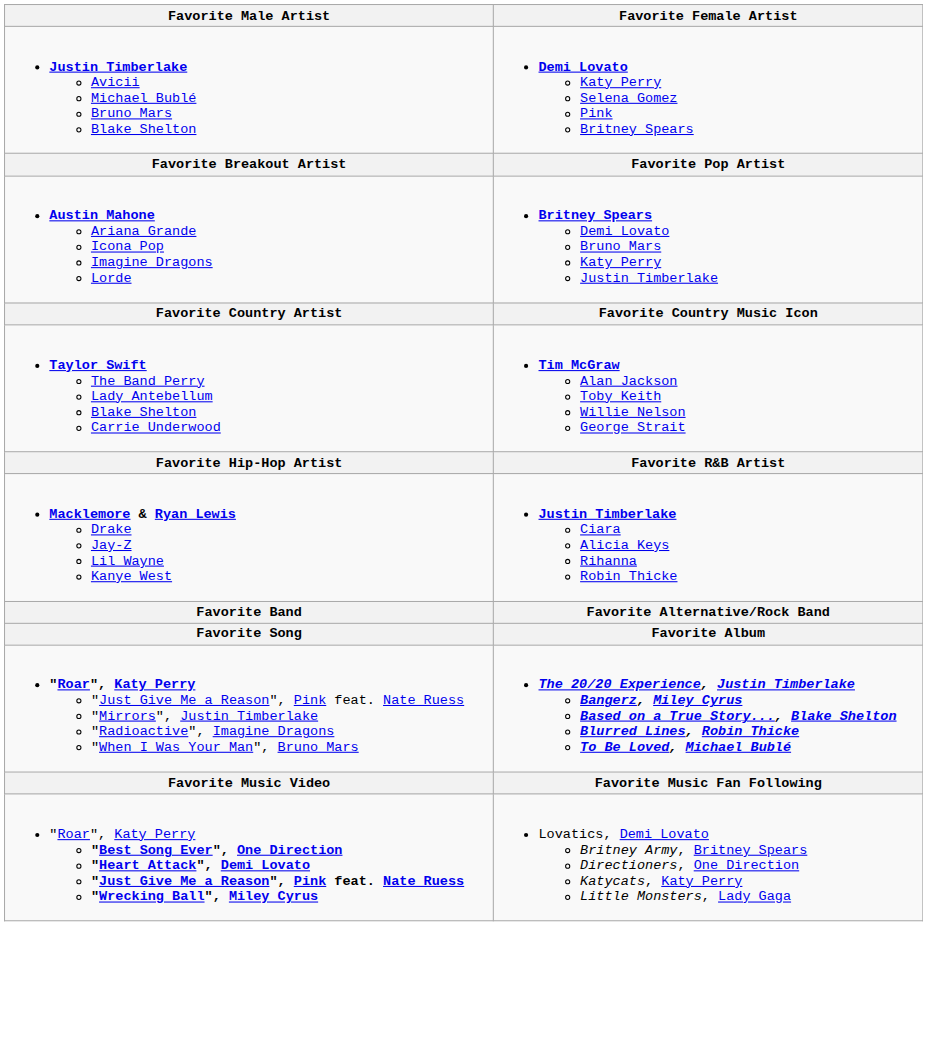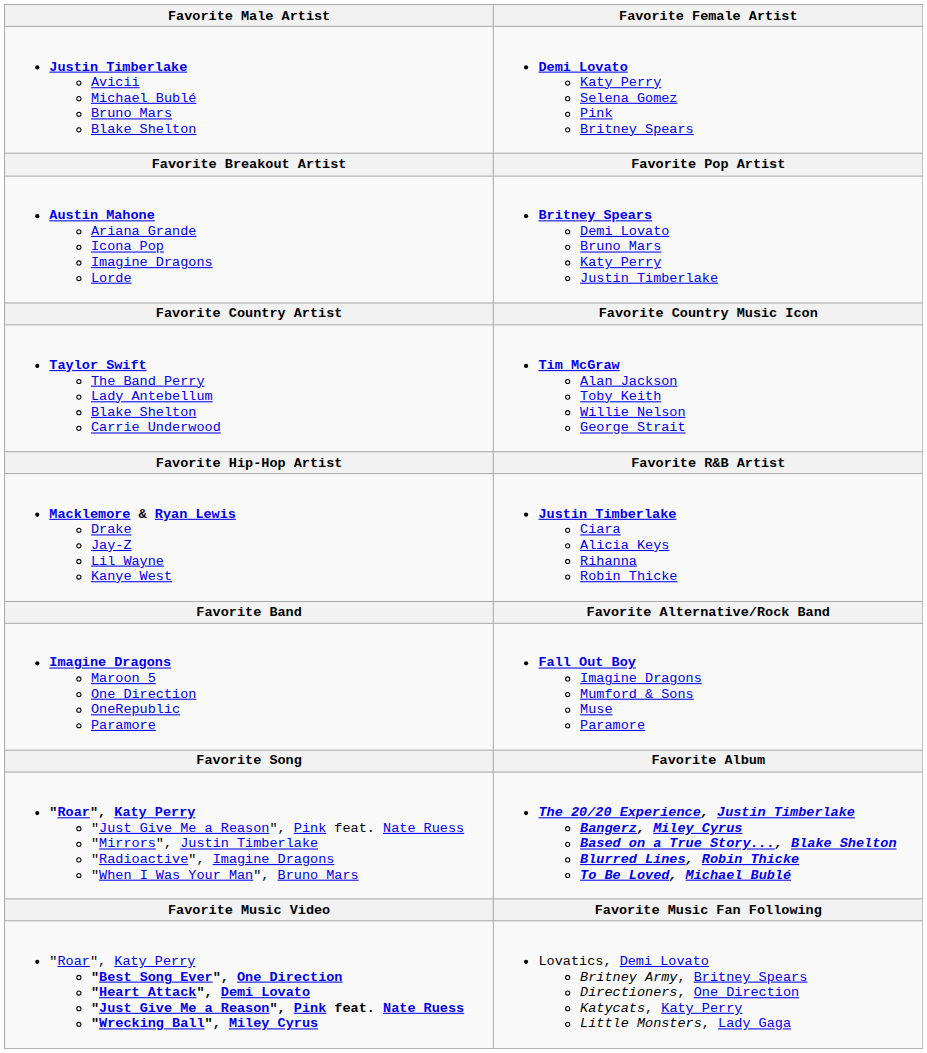 <table class="wikitable" style="width:100%;">
 <tr>
 <th>Favorite Male Artist</th>
 <th>Favorite Female Artist</th>
 </tr>
 <tr>
 <td valign="top"><br><ul><li><strong><a href='#'>Justin Timberlake</a></strong><ul><li><a href='#'>Avicii</a></li><li><a href='#'>Michael Bublé</a></li><li><a href='#'>Bruno Mars</a></li><li><a href='#'>Blake Shelton</a></li></ul></li></ul></td>
 <td valign="top"><br><ul><li><strong><a href='#'>Demi Lovato</a></strong><ul><li><a href='#'>Katy Perry</a></li><li><a href='#'>Selena Gomez</a></li><li><a href='#'>Pink</a></li><li><a href='#'>Britney Spears</a></li></ul></li></ul></td>
 </tr>
 <tr>
 <th>Favorite Breakout Artist</th>
 <th>Favorite Pop Artist</th>
 </tr>
 <tr>
 <td valign="top"><br><ul><li><strong><a href='#'>Austin Mahone</a></strong><ul><li><a href='#'>Ariana Grande</a></li><li><a href='#'>Icona Pop</a></li><li><a href='#'>Imagine Dragons</a></li><li><a href='#'>Lorde</a></li></ul></li></ul></td>
 <td valign="top"><br><ul><li><strong><a href='#'>Britney Spears</a></strong><ul><li><a href='#'>Demi Lovato</a></li><li><a href='#'>Bruno Mars</a></li><li><a href='#'>Katy Perry</a></li><li><a href='#'>Justin Timberlake</a></li></ul></li></ul></td>
 </tr>
 <tr>
 <th>Favorite Country Artist</th>
 <th>Favorite Country Music Icon</th>
 </tr>
 <tr>
 <td valign="top"><br><ul><li><strong><a href='#'>Taylor Swift</a></strong><ul><li><a href='#'>The Band Perry</a></li><li><a href='#'>Lady Antebellum</a></li><li><a href='#'>Blake Shelton</a></li><li><a href='#'>Carrie Underwood</a></li></ul></li></ul></td>
 <td valign="top"><br><ul><li><strong><a href='#'>Tim McGraw</a></strong><ul><li><a href='#'>Alan Jackson</a></li><li><a href='#'>Toby Keith</a></li><li><a href='#'>Willie Nelson</a></li><li><a href='#'>George Strait</a></li></ul></li></ul></td>
 </tr>
 <tr>
 <th>Favorite Hip-Hop Artist</th>
 <th>Favorite R&B Artist</th>
 </tr>
 <tr>
 <td valign="top"><br><ul><li><strong><a href='#'>Macklemore</a> & <a href='#'>Ryan Lewis</a></strong><ul><li><a href='#'>Drake</a></li><li><a href='#'>Jay-Z</a></li><li><a href='#'>Lil Wayne</a></li><li><a href='#'>Kanye West</a></li></ul></li></ul></td>
 <td valign="top"><br><ul><li><strong><a href='#'>Justin Timberlake</a></strong><ul><li><a href='#'>Ciara</a></li><li><a href='#'>Alicia Keys</a></li><li><a href='#'>Rihanna</a></li><li><a href='#'>Robin Thicke</a></li></ul></li></ul></td>
 </tr>
 <tr>
 <th>Favorite Band</th>
 <th>Favorite Alternative/Rock Band</th>
 </tr>
 <tr>
+<td valign="top"><br><ul><li><strong><a href='#'>Imagine Dragons</a></strong><ul><li><a href='#'>Maroon 5</a></li><li><a href='#'>One Direction</a></li><li><a href='#'>OneRepublic</a></li><li><a href='#'>Paramore</a></li></ul></li></ul></td>
+<td valign="top"><br><ul><li><strong><a href='#'>Fall Out Boy</a></strong><ul><li><a href='#'>Imagine Dragons</a></li><li><a href='#'>Mumford & Sons</a></li><li><a href='#'>Muse</a></li><li><a href='#'>Paramore</a></li></ul></li></ul></td>
+</tr>
+<tr>
 <th>Favorite Song</th>
 <th>Favorite Album</th>
 </tr>
 <tr>
 <td valign="top"><br><ul><li><strong>"<a href='#'>Roar</a>", <a href='#'>Katy Perry</a></strong><ul><li>"<a href='#'>Just Give Me a Reason</a>", <a href='#'>Pink</a> feat. <a href='#'>Nate Ruess</a></li><li>"<a href='#'>Mirrors</a>", <a href='#'>Justin Timberlake</a></li><li>"<a href='#'>Radioactive</a>", <a href='#'>Imagine Dragons</a></li><li>"<a href='#'>When I Was Your Man</a>", <a href='#'>Bruno Mars</a></li></ul></li></ul></td>
 <td valign="top"><br><ul><li><strong><em><a href='#'>The 20/20 Experience</a><em>, <a href='#'>Justin Timberlake</a><strong><ul><li></em><a href='#'>Bangerz</a><em>, <a href='#'>Miley Cyrus</a></li><li></em><a href='#'>Based on a True Story...</a><em>, <a href='#'>Blake Shelton</a></li><li></em><a href='#'>Blurred Lines</a><em>, <a href='#'>Robin Thicke</a></li><li></em><a href='#'>To Be Loved</a><em>, <a href='#'>Michael Bublé</a></li></ul></li></ul></td>
 </tr>
 <tr>
 <th>Favorite Music Video</th>
 <th>Favorite Music Fan Following</th>
 </tr>
 <tr>
 <td valign="top"><br><ul><li></strong>"<a href='#'>Roar</a>", <a href='#'>Katy Perry</a><strong><ul><li>"<a href='#'>Best Song Ever</a>", <a href='#'>One Direction</a></li><li>"<a href='#'>Heart Attack</a>", <a href='#'>Demi Lovato</a></li><li>"<a href='#'>Just Give Me a Reason</a>", <a href='#'>Pink</a> feat. <a href='#'>Nate Ruess</a></li><li>"<a href='#'>Wrecking Ball</a>", <a href='#'>Miley Cyrus</a></li></ul></li></ul></td>
 <td valign="top"><br><ul><li></em></strong>Lovatics</em>, <a href='#'>Demi Lovato</a></strong><ul><li><em>Britney Army</em>, <a href='#'>Britney Spears</a></li><li><em>Directioners</em>, <a href='#'>One Direction</a></li><li><em>Katycats</em>, <a href='#'>Katy Perry</a></li><li><em>Little Monsters</em>, <a href='#'>Lady Gaga</a></li></ul></li></ul></td>
 </tr>
 </table>
